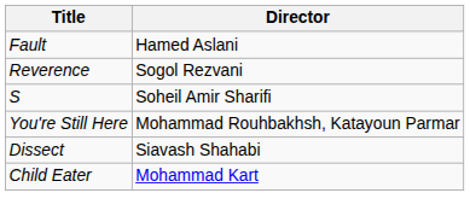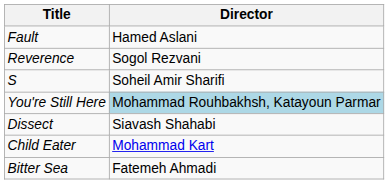 <table class="wikitable sortable">
 <tr>
 <th>Title</th>
 <th>Director</th>
 </tr>
 <tr>
 <td><em>Fault</em></td>
 <td>Hamed Aslani</td>
 </tr>
 <tr>
 <td><em>Reverence</em></td>
 <td>Sogol Rezvani</td>
 </tr>
 <tr>
 <td><em>S</em></td>
 <td>Soheil Amir Sharifi</td>
 </tr>
 <tr>
 <td><em>You're Still Here</em></td>
-<td>Mohammad Rouhbakhsh, Katayoun Parmar</td>
+<td style="background: lightblue;">Mohammad Rouhbakhsh, Katayoun Parmar</td>
 </tr>
 <tr>
 <td><em>Dissect</em></td>
 <td>Siavash Shahabi</td>
 </tr>
 <tr>
 <td><em>Child Eater</em></td>
 <td><a href='#'>Mohammad Kart</a></td>
 </tr>
+<tr>
+<td><em>Bitter Sea</em></td>
+<td>Fatemeh Ahmadi</td>
+</tr>
 </table>
